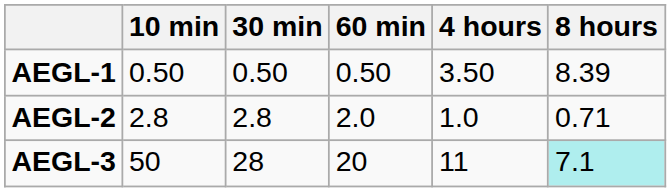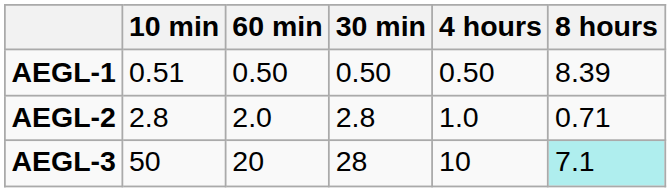 <table class="wikitable">
 <tr>
 <th></th>
 <th>10 min</th>
+<th>60 min</th>
 <th>30 min</th>
-<th>60 min</th>
 <th>4 hours</th>
 <th>8 hours</th>
 </tr>
 <tr>
 <td><strong>AEGL-1</strong></td>
+<td>0.51</td>
 <td>0.50</td>
 <td>0.50</td>
 <td>0.50</td>
-<td>3.50</td>
 <td>8.39</td>
 </tr>
 <tr>
 <td><strong>AEGL-2</strong></td>
 <td>2.8</td>
+<td>2.0</td>
 <td>2.8</td>
-<td>2.0</td>
 <td>1.0</td>
 <td>0.71</td>
 </tr>
 <tr>
 <td><strong>AEGL-3</strong></td>
 <td>50</td>
+<td>20</td>
 <td>28</td>
-<td>20</td>
-<td>11</td>
+<td>10</td>
 <td style="background: paleturquoise;">7.1</td>
 </tr>
 </table>
